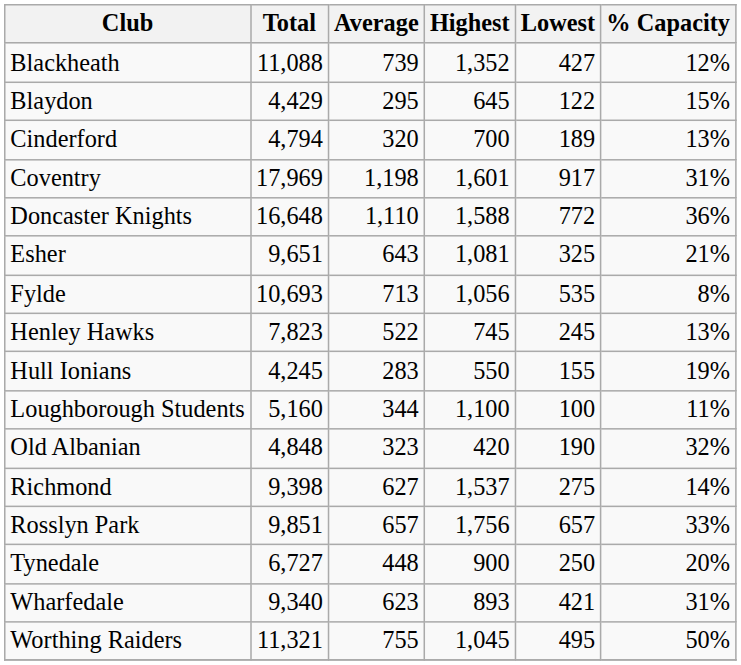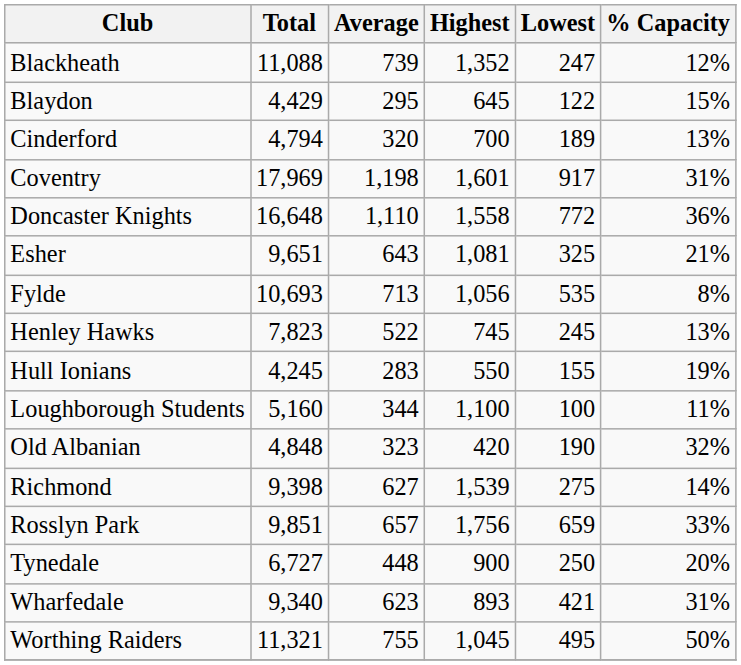 <table class="wikitable sortable" style="text-align:right">
 <tr>
 <th>Club</th>
 <th>Total</th>
 <th>Average</th>
 <th>Highest</th>
 <th>Lowest</th>
 <th>% Capacity</th>
 </tr>
 <tr>
 <td style="text-align:left">Blackheath</td>
 <td>11,088</td>
 <td>739</td>
 <td>1,352</td>
-<td>427</td>
+<td>247</td>
 <td>12%</td>
 </tr>
 <tr>
 <td style="text-align:left">Blaydon</td>
 <td>4,429</td>
 <td>295</td>
 <td>645</td>
 <td>122</td>
 <td>15%</td>
 </tr>
 <tr>
 <td style="text-align:left">Cinderford</td>
 <td>4,794</td>
 <td>320</td>
 <td>700</td>
 <td>189</td>
 <td>13%</td>
 </tr>
 <tr>
 <td style="text-align:left">Coventry</td>
 <td>17,969</td>
 <td>1,198</td>
 <td>1,601</td>
 <td>917</td>
 <td>31%</td>
 </tr>
 <tr>
 <td style="text-align:left">Doncaster Knights</td>
 <td>16,648</td>
 <td>1,110</td>
-<td>1,588</td>
+<td>1,558</td>
 <td>772</td>
 <td>36%</td>
 </tr>
 <tr>
 <td style="text-align:left">Esher</td>
 <td>9,651</td>
 <td>643</td>
 <td>1,081</td>
 <td>325</td>
 <td>21%</td>
 </tr>
 <tr>
 <td style="text-align:left">Fylde</td>
 <td>10,693</td>
 <td>713</td>
 <td>1,056</td>
 <td>535</td>
 <td>8%</td>
 </tr>
 <tr>
 <td style="text-align:left">Henley Hawks</td>
 <td>7,823</td>
 <td>522</td>
 <td>745</td>
 <td>245</td>
 <td>13%</td>
 </tr>
 <tr>
 <td style="text-align:left">Hull Ionians</td>
 <td>4,245</td>
 <td>283</td>
 <td>550</td>
 <td>155</td>
 <td>19%</td>
 </tr>
 <tr>
 <td style="text-align:left">Loughborough Students</td>
 <td>5,160</td>
 <td>344</td>
 <td>1,100</td>
 <td>100</td>
 <td>11%</td>
 </tr>
 <tr>
 <td style="text-align:left">Old Albanian</td>
 <td>4,848</td>
 <td>323</td>
 <td>420</td>
 <td>190</td>
 <td>32%</td>
 </tr>
 <tr>
 <td style="text-align:left">Richmond</td>
 <td>9,398</td>
 <td>627</td>
-<td>1,537</td>
+<td>1,539</td>
 <td>275</td>
 <td>14%</td>
 </tr>
 <tr>
 <td style="text-align:left">Rosslyn Park</td>
 <td>9,851</td>
 <td>657</td>
 <td>1,756</td>
-<td>657</td>
+<td>659</td>
 <td>33%</td>
 </tr>
 <tr>
 <td style="text-align:left">Tynedale</td>
 <td>6,727</td>
 <td>448</td>
 <td>900</td>
 <td>250</td>
 <td>20%</td>
 </tr>
 <tr>
 <td style="text-align:left">Wharfedale</td>
 <td>9,340</td>
 <td>623</td>
 <td>893</td>
 <td>421</td>
 <td>31%</td>
 </tr>
 <tr>
 <td style="text-align:left">Worthing Raiders</td>
 <td>11,321</td>
 <td>755</td>
 <td>1,045</td>
 <td>495</td>
 <td>50%</td>
 </tr>
 <tr>
 </tr>
 </table>
